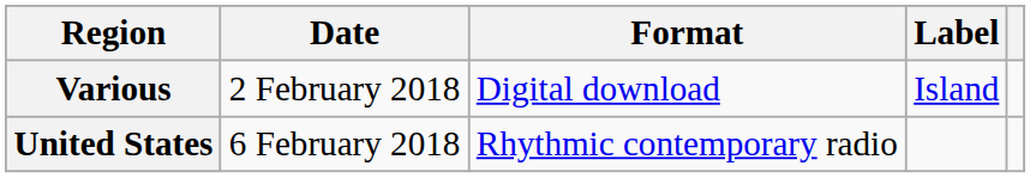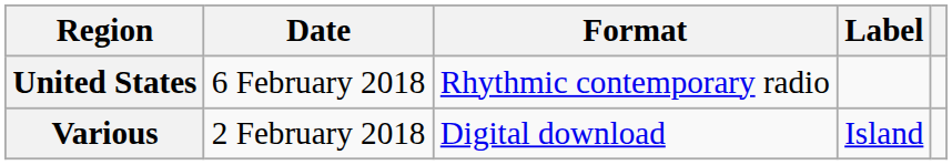 <table class="wikitable plainrowheaders">
 <tr>
 <th scope="col">Region</th>
 <th scope="col">Date</th>
 <th scope="col">Format</th>
 <th scope="col">Label</th>
 <th scope="col"></th>
 </tr>
 <tr>
+<th scope="row">United States</th>
+<td>6 February 2018</td>
+<td><a href='#'>Rhythmic contemporary</a> radio</td>
+<td></td>
+<td></td>
+</tr>
+<tr>
 <th scope="row">Various</th>
 <td>2 February 2018</td>
 <td><a href='#'>Digital download</a></td>
 <td><a href='#'>Island</a></td>
 <td></td>
 </tr>
-<tr>
-<th scope="row">United States</th>
-<td>6 February 2018</td>
-<td><a href='#'>Rhythmic contemporary</a> radio</td>
-<td></td>
-<td></td>
-</tr>
 </table>
